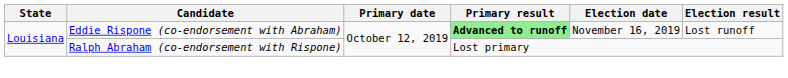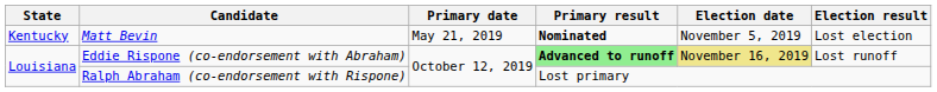 <table class="wikitable sortable">
 <tr>
 <th bgcolor="teal"><span>State</span></th>
 <th bgcolor="teal"><span>Candidate</span></th>
 <th bgcolor="teal"><span>Primary date</span></th>
 <th>Primary result</th>
 <th>Election date</th>
 <th>Election result</th>
 </tr>
 <tr>
+<td> <a href='#'>Kentucky</a></td>
+<td><em><a href='#'>Matt Bevin</a></em></td>
+<td>May 21, 2019</td>
+<td><strong></strong> <strong>Nominated</strong></td>
+<td>November 5, 2019</td>
+<td> Lost election</td>
+</tr>
+<tr>
 <td rowspan="2"> <a href='#'>Louisiana</a></td>
 <td><a href='#'>Eddie Rispone</a> <em>(co-endorsement with Abraham)</em></td>
 <td rowspan="2">October 12, 2019</td>
 <td style="background: lightgreen;"><strong></strong> <strong>Advanced to runoff</strong></td>
-<td>November 16, 2019</td>
+<td style="background: khaki;">November 16, 2019</td>
 <td> Lost runoff</td>
 </tr>
 <tr>
 <td><a href='#'>Ralph Abraham</a> <em>(co-endorsement with Rispone)</em></td>
 <td colspan="3"> Lost primary</td>
 </tr>
 </table>
